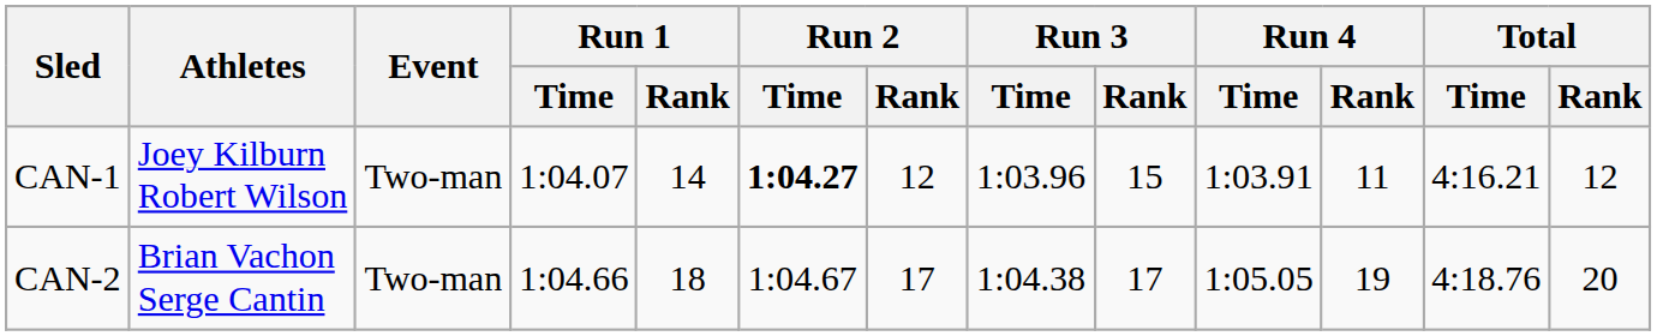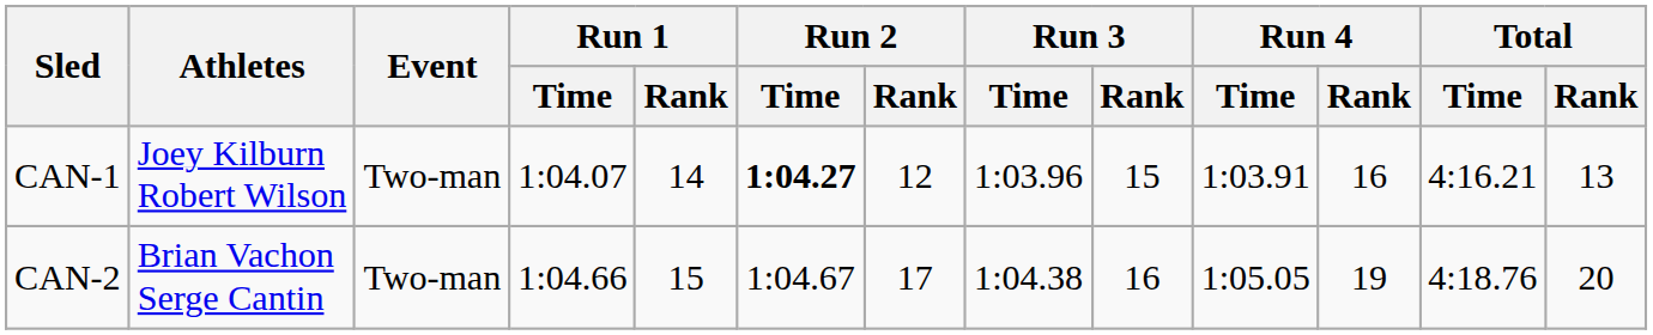 <table class="wikitable" border="1" style="font-size:90%">
 <tr>
 <th rowspan="2">Sled</th>
 <th rowspan="2">Athletes</th>
 <th rowspan="2">Event</th>
 <th colspan="2">Run 1</th>
 <th colspan="2">Run 2</th>
 <th colspan="2">Run 3</th>
 <th colspan="2">Run 4</th>
 <th colspan="2">Total</th>
 </tr>
 <tr>
 <th>Time</th>
 <th>Rank</th>
 <th>Time</th>
 <th>Rank</th>
 <th>Time</th>
 <th>Rank</th>
 <th>Time</th>
 <th>Rank</th>
 <th>Time</th>
 <th>Rank</th>
 </tr>
 <tr>
 <td align="center">CAN-1</td>
 <td><a href='#'>Joey Kilburn</a><br><a href='#'>Robert Wilson</a></td>
 <td>Two-man</td>
 <td align="center">1:04.07</td>
 <td align="center">14</td>
 <td align="center"><strong>1:04.27</strong></td>
 <td align="center">12</td>
 <td align="center">1:03.96</td>
 <td align="center">15</td>
 <td align="center">1:03.91</td>
-<td align="center">11</td>
+<td align="center">16</td>
 <td align="center">4:16.21</td>
-<td align="center">12</td>
+<td align="center">13</td>
 </tr>
 <tr>
 <td align="center">CAN-2</td>
 <td><a href='#'>Brian Vachon</a><br><a href='#'>Serge Cantin</a></td>
 <td>Two-man</td>
 <td align="center">1:04.66</td>
-<td align="center">18</td>
+<td align="center">15</td>
 <td align="center">1:04.67</td>
 <td align="center">17</td>
 <td align="center">1:04.38</td>
-<td align="center">17</td>
+<td align="center">16</td>
 <td align="center">1:05.05</td>
 <td align="center">19</td>
 <td align="center">4:18.76</td>
 <td align="center">20</td>
 </tr>
 </table>
